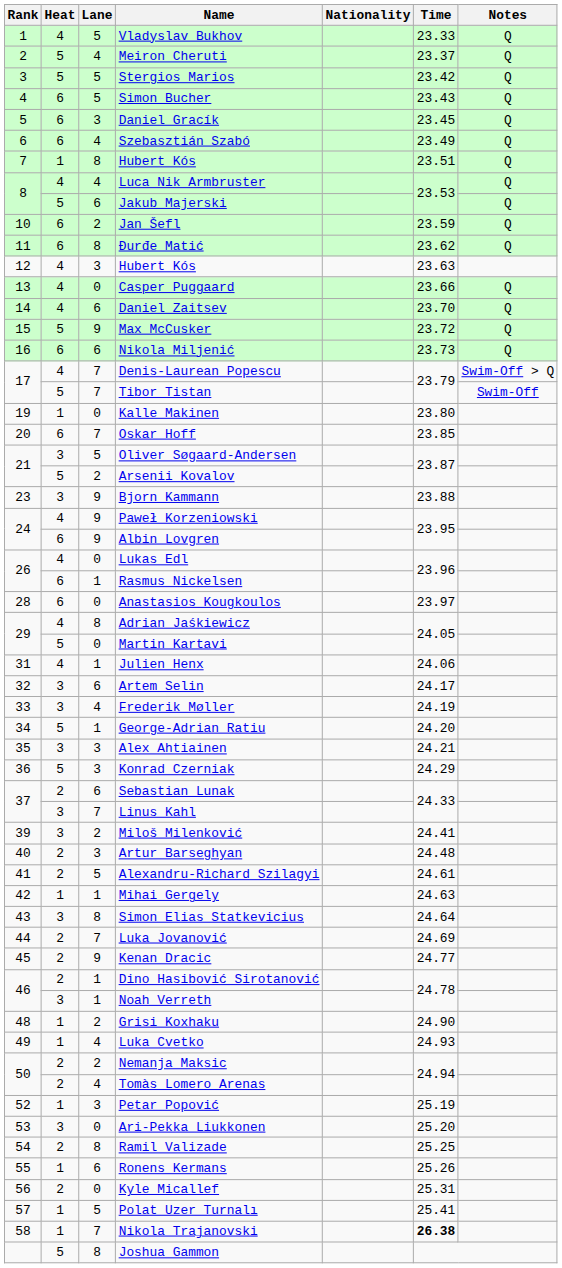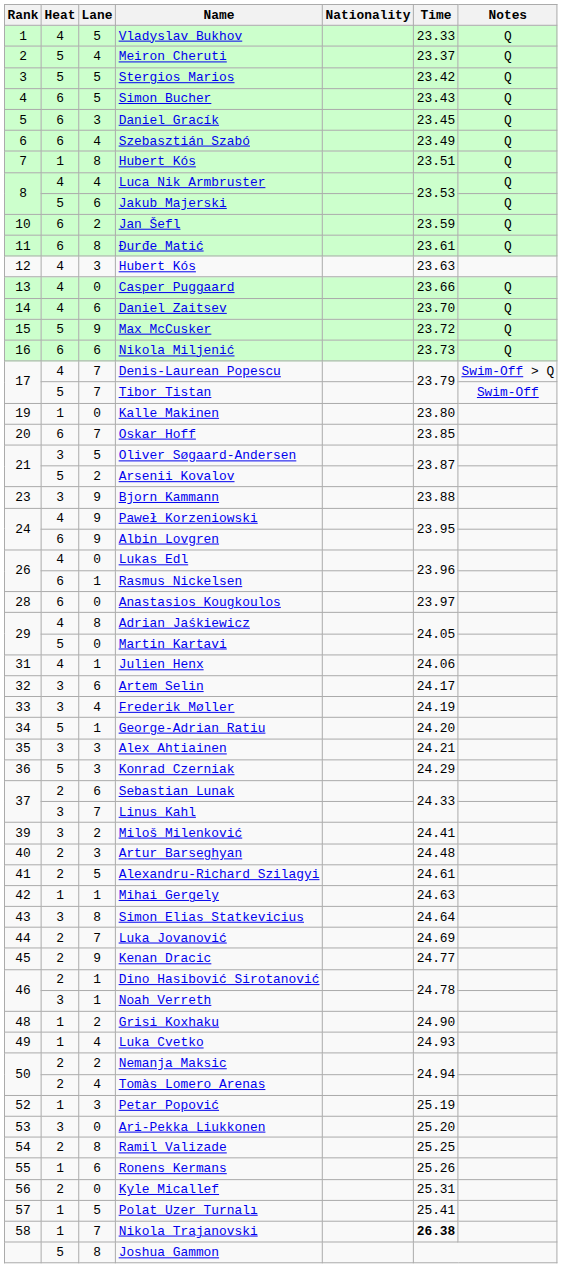 <table class="wikitable sortable" style="text-align:center">
 <tr>
 <th>Rank</th>
 <th>Heat</th>
 <th>Lane</th>
 <th>Name</th>
 <th>Nationality</th>
 <th>Time</th>
 <th>Notes</th>
 </tr>
 <tr bgcolor=ccffcc>
 <td>1</td>
 <td>4</td>
 <td>5</td>
 <td align=left><a href='#'>Vladyslav Bukhov</a></td>
 <td align=left></td>
 <td>23.33</td>
 <td>Q</td>
 </tr>
 <tr bgcolor=ccffcc>
 <td>2</td>
 <td>5</td>
 <td>4</td>
 <td align=left><a href='#'>Meiron Cheruti</a></td>
 <td align=left></td>
 <td>23.37</td>
 <td>Q</td>
 </tr>
 <tr bgcolor=ccffcc>
 <td>3</td>
 <td>5</td>
 <td>5</td>
 <td align=left><a href='#'>Stergios Marios</a></td>
 <td align=left></td>
 <td>23.42</td>
 <td>Q</td>
 </tr>
 <tr bgcolor=ccffcc>
 <td>4</td>
 <td>6</td>
 <td>5</td>
 <td align=left><a href='#'>Simon Bucher</a></td>
 <td align=left></td>
 <td>23.43</td>
 <td>Q</td>
 </tr>
 <tr bgcolor=ccffcc>
 <td>5</td>
 <td>6</td>
 <td>3</td>
 <td align=left><a href='#'>Daniel Gracík</a></td>
 <td align=left></td>
 <td>23.45</td>
 <td>Q</td>
 </tr>
 <tr bgcolor=ccffcc>
 <td>6</td>
 <td>6</td>
 <td>4</td>
 <td align=left><a href='#'>Szebasztián Szabó</a></td>
 <td align=left></td>
 <td>23.49</td>
 <td>Q</td>
 </tr>
 <tr bgcolor=ccffcc>
 <td>7</td>
 <td>1</td>
 <td>8</td>
 <td align=left><a href='#'>Hubert Kós</a></td>
 <td align=left></td>
 <td>23.51</td>
 <td>Q</td>
 </tr>
 <tr bgcolor=ccffcc>
 <td rowspan=2>8</td>
 <td>4</td>
 <td>4</td>
 <td align=left><a href='#'>Luca Nik Armbruster</a></td>
 <td align=left></td>
 <td rowspan=2>23.53</td>
 <td>Q</td>
 </tr>
 <tr bgcolor=ccffcc>
 <td>5</td>
 <td>6</td>
 <td align=left><a href='#'>Jakub Majerski</a></td>
 <td align=left></td>
 <td>Q</td>
 </tr>
 <tr bgcolor=ccffcc>
 <td>10</td>
 <td>6</td>
 <td>2</td>
 <td align=left><a href='#'>Jan Šefl</a></td>
 <td align=left></td>
 <td>23.59</td>
 <td>Q</td>
 </tr>
 <tr bgcolor=ccffcc>
 <td>11</td>
 <td>6</td>
 <td>8</td>
 <td align=left><a href='#'>Đurđe Matić</a></td>
 <td align=left></td>
-<td>23.62</td>
+<td>23.61</td>
 <td>Q</td>
 </tr>
 <tr>
 <td>12</td>
 <td>4</td>
 <td>3</td>
 <td align=left><a href='#'>Hubert Kós</a></td>
 <td align=left></td>
 <td>23.63</td>
 <td></td>
 </tr>
 <tr bgcolor=ccffcc>
 <td>13</td>
 <td>4</td>
 <td>0</td>
 <td align=left><a href='#'>Casper Puggaard</a></td>
 <td align=left></td>
 <td>23.66</td>
 <td>Q</td>
 </tr>
 <tr bgcolor=ccffcc>
 <td>14</td>
 <td>4</td>
 <td>6</td>
 <td align=left><a href='#'>Daniel Zaitsev</a></td>
 <td align=left></td>
 <td>23.70</td>
 <td>Q</td>
 </tr>
 <tr bgcolor=ccffcc>
 <td>15</td>
 <td>5</td>
 <td>9</td>
 <td align=left><a href='#'>Max McCusker</a></td>
 <td align=left></td>
 <td>23.72</td>
 <td>Q</td>
 </tr>
 <tr bgcolor=ccffcc>
 <td>16</td>
 <td>6</td>
 <td>6</td>
 <td align=left><a href='#'>Nikola Miljenić</a></td>
 <td align=left></td>
 <td>23.73</td>
 <td>Q</td>
 </tr>
 <tr>
 <td rowspan=2>17</td>
 <td>4</td>
 <td>7</td>
 <td align=left><a href='#'>Denis-Laurean Popescu</a></td>
 <td align=left></td>
 <td rowspan=2>23.79</td>
 <td><a href='#'>Swim-Off</a> > Q</td>
 </tr>
 <tr>
 <td>5</td>
 <td>7</td>
 <td align=left><a href='#'>Tibor Tistan</a></td>
 <td align=left></td>
 <td><a href='#'>Swim-Off</a></td>
 </tr>
 <tr>
 <td>19</td>
 <td>1</td>
 <td>0</td>
 <td align=left><a href='#'>Kalle Makinen</a></td>
 <td align=left></td>
 <td>23.80</td>
 <td></td>
 </tr>
 <tr>
 <td>20</td>
 <td>6</td>
 <td>7</td>
 <td align=left><a href='#'>Oskar Hoff</a></td>
 <td align=left></td>
 <td>23.85</td>
 <td></td>
 </tr>
 <tr>
 <td rowspan=2>21</td>
 <td>3</td>
 <td>5</td>
 <td align=left><a href='#'>Oliver Søgaard-Andersen</a></td>
 <td align=left></td>
 <td rowspan=2>23.87</td>
 <td></td>
 </tr>
 <tr>
 <td>5</td>
 <td>2</td>
 <td align=left><a href='#'>Arsenii Kovalov</a></td>
 <td align=left></td>
 <td></td>
 </tr>
 <tr>
 <td>23</td>
 <td>3</td>
 <td>9</td>
 <td align=left><a href='#'>Bjorn Kammann</a></td>
 <td align=left></td>
 <td>23.88</td>
 <td></td>
 </tr>
 <tr>
 <td rowspan=2>24</td>
 <td>4</td>
 <td>9</td>
 <td align=left><a href='#'>Paweł Korzeniowski</a></td>
 <td align=left></td>
 <td rowspan=2>23.95</td>
 <td></td>
 </tr>
 <tr>
 <td>6</td>
 <td>9</td>
 <td align=left><a href='#'>Albin Lovgren</a></td>
 <td align=left></td>
 <td></td>
 </tr>
 <tr>
 <td rowspan=2>26</td>
 <td>4</td>
 <td>0</td>
 <td align=left><a href='#'>Lukas Edl</a></td>
 <td align=left></td>
 <td rowspan=2>23.96</td>
 <td></td>
 </tr>
 <tr>
 <td>6</td>
 <td>1</td>
 <td align=left><a href='#'>Rasmus Nickelsen</a></td>
 <td align=left></td>
 <td></td>
 </tr>
 <tr>
 <td>28</td>
 <td>6</td>
 <td>0</td>
 <td align=left><a href='#'>Anastasios Kougkoulos</a></td>
 <td align=left></td>
 <td>23.97</td>
 <td></td>
 </tr>
 <tr>
 <td rowspan=2>29</td>
 <td>4</td>
 <td>8</td>
 <td align=left><a href='#'>Adrian Jaśkiewicz</a></td>
 <td align=left></td>
 <td rowspan=2>24.05</td>
 <td></td>
 </tr>
 <tr>
 <td>5</td>
 <td>0</td>
 <td align=left><a href='#'>Martin Kartavi</a></td>
 <td align=left></td>
 <td></td>
 </tr>
 <tr>
 <td>31</td>
 <td>4</td>
 <td>1</td>
 <td align=left><a href='#'>Julien Henx</a></td>
 <td align=left></td>
 <td>24.06</td>
 <td></td>
 </tr>
 <tr>
 <td>32</td>
 <td>3</td>
 <td>6</td>
 <td align=left><a href='#'>Artem Selin</a></td>
 <td align=left></td>
 <td>24.17</td>
 <td></td>
 </tr>
 <tr>
 <td>33</td>
 <td>3</td>
 <td>4</td>
 <td align=left><a href='#'>Frederik Møller</a></td>
 <td align=left></td>
 <td>24.19</td>
 <td></td>
 </tr>
 <tr>
 <td>34</td>
 <td>5</td>
 <td>1</td>
 <td align=left><a href='#'>George-Adrian Ratiu</a></td>
 <td align=left></td>
 <td>24.20</td>
 <td></td>
 </tr>
 <tr>
 <td>35</td>
 <td>3</td>
 <td>3</td>
 <td align=left><a href='#'>Alex Ahtiainen</a></td>
 <td align=left></td>
 <td>24.21</td>
 <td></td>
 </tr>
 <tr>
 <td>36</td>
 <td>5</td>
 <td>3</td>
 <td align=left><a href='#'>Konrad Czerniak</a></td>
 <td align=left></td>
 <td>24.29</td>
 <td></td>
 </tr>
 <tr>
 <td rowspan=2>37</td>
 <td>2</td>
 <td>6</td>
 <td align=left><a href='#'>Sebastian Lunak</a></td>
 <td align=left></td>
 <td rowspan=2>24.33</td>
 <td></td>
 </tr>
 <tr>
 <td>3</td>
 <td>7</td>
 <td align=left><a href='#'>Linus Kahl</a></td>
 <td align=left></td>
 <td></td>
 </tr>
 <tr>
 <td>39</td>
 <td>3</td>
 <td>2</td>
 <td align=left><a href='#'>Miloš Milenković</a></td>
 <td align=left></td>
 <td>24.41</td>
 <td></td>
 </tr>
 <tr>
 <td>40</td>
 <td>2</td>
 <td>3</td>
 <td align=left><a href='#'>Artur Barseghyan</a></td>
 <td align=left></td>
 <td>24.48</td>
 <td></td>
 </tr>
 <tr>
 <td>41</td>
 <td>2</td>
 <td>5</td>
 <td align=left><a href='#'>Alexandru-Richard Szilagyi</a></td>
 <td align=left></td>
 <td>24.61</td>
 <td></td>
 </tr>
 <tr>
 <td>42</td>
 <td>1</td>
 <td>1</td>
 <td align=left><a href='#'>Mihai Gergely</a></td>
 <td align=left></td>
 <td>24.63</td>
 <td></td>
 </tr>
 <tr>
 <td>43</td>
 <td>3</td>
 <td>8</td>
 <td align=left><a href='#'>Simon Elias Statkevicius</a></td>
 <td align=left></td>
 <td>24.64</td>
 <td></td>
 </tr>
 <tr>
 <td>44</td>
 <td>2</td>
 <td>7</td>
 <td align=left><a href='#'>Luka Jovanović</a></td>
 <td align=left></td>
 <td>24.69</td>
 <td></td>
 </tr>
 <tr>
 <td>45</td>
 <td>2</td>
 <td>9</td>
 <td align=left><a href='#'>Kenan Dracic</a></td>
 <td align=left></td>
 <td>24.77</td>
 <td></td>
 </tr>
 <tr>
 <td rowspan=2>46</td>
 <td>2</td>
 <td>1</td>
 <td align=left><a href='#'>Dino Hasibović Sirotanović</a></td>
 <td align=left></td>
 <td rowspan=2>24.78</td>
 <td></td>
 </tr>
 <tr>
 <td>3</td>
 <td>1</td>
 <td align=left><a href='#'>Noah Verreth</a></td>
 <td align=left></td>
 <td></td>
 </tr>
 <tr>
 <td>48</td>
 <td>1</td>
 <td>2</td>
 <td align=left><a href='#'>Grisi Koxhaku</a></td>
 <td align=left></td>
 <td>24.90</td>
 <td></td>
 </tr>
 <tr>
 <td>49</td>
 <td>1</td>
 <td>4</td>
 <td align=left><a href='#'>Luka Cvetko</a></td>
 <td align=left></td>
 <td>24.93</td>
 <td></td>
 </tr>
 <tr>
 <td rowspan=2>50</td>
 <td>2</td>
 <td>2</td>
 <td align=left><a href='#'>Nemanja Maksic</a></td>
 <td align=left></td>
 <td rowspan=2>24.94</td>
 <td></td>
 </tr>
 <tr>
 <td>2</td>
 <td>4</td>
 <td align=left><a href='#'>Tomàs Lomero Arenas</a></td>
 <td align=left></td>
 <td></td>
 </tr>
 <tr>
 <td>52</td>
 <td>1</td>
 <td>3</td>
 <td align=left><a href='#'>Petar Popović</a></td>
 <td align=left></td>
 <td>25.19</td>
 <td></td>
 </tr>
 <tr>
 <td>53</td>
 <td>3</td>
 <td>0</td>
 <td align=left><a href='#'>Ari-Pekka Liukkonen</a></td>
 <td align=left></td>
 <td>25.20</td>
 <td></td>
 </tr>
 <tr>
 <td>54</td>
 <td>2</td>
 <td>8</td>
 <td align=left><a href='#'>Ramil Valizade</a></td>
 <td align=left></td>
 <td>25.25</td>
 <td></td>
 </tr>
 <tr>
 <td>55</td>
 <td>1</td>
 <td>6</td>
 <td align=left><a href='#'>Ronens Kermans</a></td>
 <td align=left></td>
 <td>25.26</td>
 <td></td>
 </tr>
 <tr>
 <td>56</td>
 <td>2</td>
 <td>0</td>
 <td align=left><a href='#'>Kyle Micallef</a></td>
 <td align=left></td>
 <td>25.31</td>
 <td></td>
 </tr>
 <tr>
 <td>57</td>
 <td>1</td>
 <td>5</td>
 <td align=left><a href='#'>Polat Uzer Turnalı</a></td>
 <td align=left></td>
 <td>25.41</td>
 <td></td>
 </tr>
 <tr>
 <td>58</td>
 <td>1</td>
 <td>7</td>
 <td align=left><a href='#'>Nikola Trajanovski</a></td>
 <td align=left></td>
 <td><strong>26.38</strong></td>
 <td></td>
 </tr>
 <tr>
 <td></td>
 <td>5</td>
 <td>8</td>
 <td align=left><a href='#'>Joshua Gammon</a></td>
 <td align=left></td>
 <td colspan=2></td>
 </tr>
 </table>
